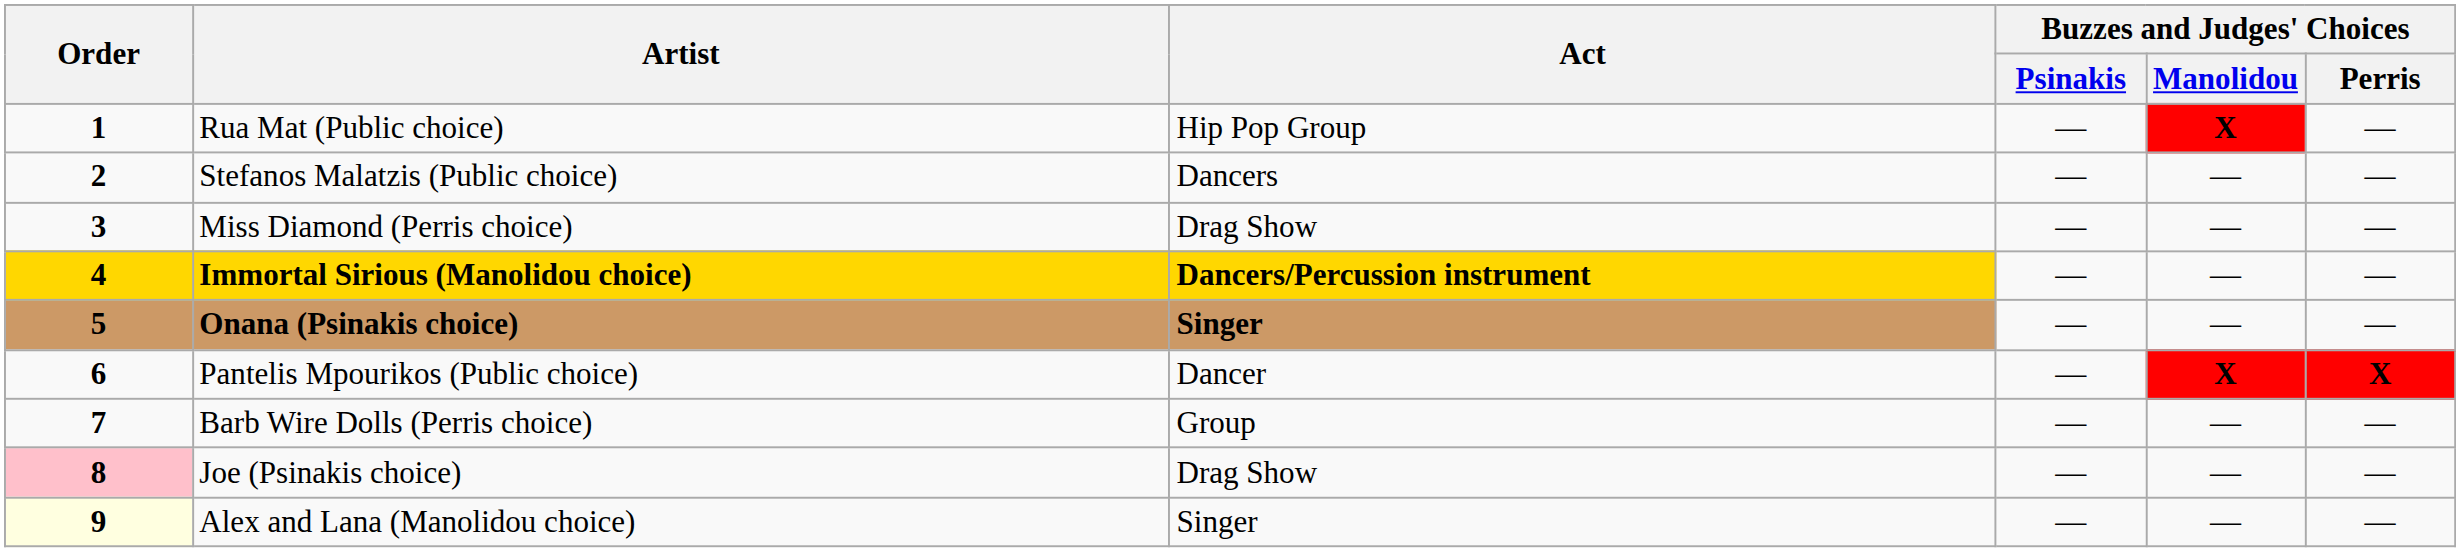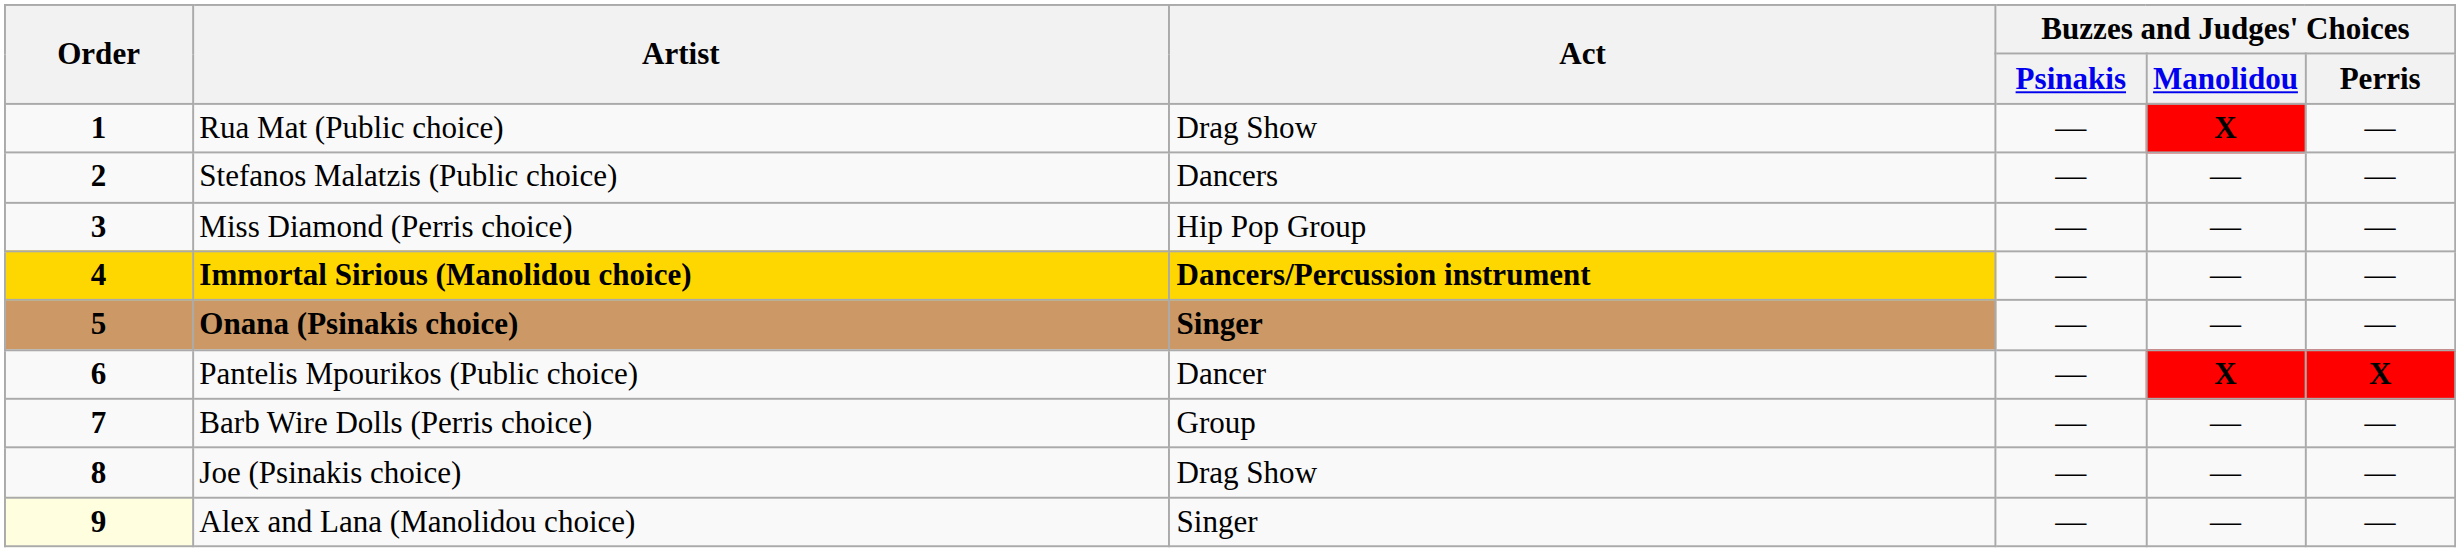 <table class="wikitable" style="width:100%;">
 <tr>
 <th rowspan=2>Order</th>
 <th rowspan=2>Artist</th>
 <th rowspan=2>Act</th>
 <th colspan=3>Buzzes and Judges' Choices</th>
 </tr>
 <tr>
 <th width="70"><a href='#'>Psinakis</a></th>
 <th width="70"><a href='#'>Manolidou</a></th>
 <th width="70">Perris</th>
 </tr>
 <tr>
 <td align="center"><strong>1</strong></td>
 <td>Rua Mat (Public choice)</td>
-<td>Hip Pop Group</td>
+<td>Drag Show</td>
 <td align="center">—</td>
 <td style="background:red; text-align:center;"><strong>X</strong></td>
 <td align="center">—</td>
 </tr>
 <tr>
 <td align="center"><strong>2</strong></td>
 <td>Stefanos Malatzis (Public choice)</td>
 <td>Dancers</td>
 <td align="center">—</td>
 <td align="center">—</td>
 <td align="center">—</td>
 </tr>
 <tr>
 <td align="center"><strong>3</strong></td>
 <td>Miss Diamond (Perris choice)</td>
-<td>Drag Show</td>
+<td>Hip Pop Group</td>
 <td align="center">—</td>
 <td align="center">—</td>
 <td align="center">—</td>
 </tr>
 <tr>
 <th style="background:gold;text-align:center;">4</th>
 <td style="background:gold;"><strong>Immortal Sirious (Manolidou choice)</strong></td>
 <td style="background:gold;"><strong>Dancers/Percussion instrument</strong></td>
 <td align="center">—</td>
 <td align="center">—</td>
 <td align="center">—</td>
 </tr>
 <tr>
 <th style="background:#c96;text-align:center;">5</th>
 <td style="background:#c96;"><strong>Onana (Psinakis choice)</strong></td>
 <td style="background:#c96;"><strong>Singer</strong></td>
 <td align="center">—</td>
 <td align="center">—</td>
 <td align="center">—</td>
 </tr>
 <tr>
 <td align="center"><strong>6</strong></td>
 <td>Pantelis Mpourikos (Public choice)</td>
 <td>Dancer</td>
 <td align="center">—</td>
 <td style="background:red; text-align:center;"><strong>X</strong></td>
 <td style="background:red; text-align:center;"><strong>X</strong></td>
 </tr>
 <tr>
 <td align="center"><strong>7</strong></td>
 <td>Barb Wire Dolls (Perris choice)</td>
 <td>Group</td>
 <td align="center">—</td>
 <td align="center">—</td>
 <td align="center">—</td>
 </tr>
 <tr>
-<td align="center" style="background: pink;"><strong>8</strong></td>
+<td align="center"><strong>8</strong></td>
 <td>Joe (Psinakis choice)</td>
 <td>Drag Show</td>
 <td align="center">—</td>
 <td align="center">—</td>
 <td align="center">—</td>
 </tr>
 <tr>
 <td align="center" style="background: lightyellow;"><strong>9</strong></td>
 <td>Alex and Lana (Manolidou choice)</td>
 <td>Singer</td>
 <td align="center">—</td>
 <td align="center">—</td>
 <td align="center">—</td>
 </tr>
 </table>
